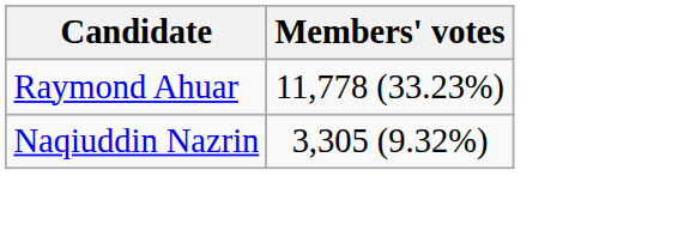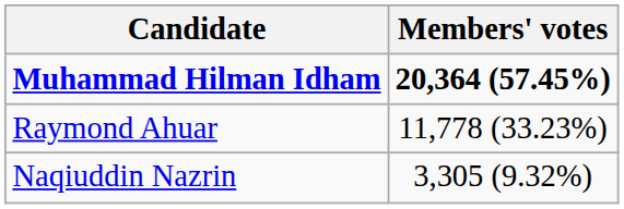 <table class=wikitable style=text-align:center>
 <tr>
 <th>Candidate</th>
 <th>Members' votes</th>
+</tr>
+<tr>
+<td align=left><strong><a href='#'>Muhammad Hilman Idham</a></strong></td>
+<td><strong>20,364 (57.45%)</strong></td>
 </tr>
 <tr>
 <td align=left><a href='#'>Raymond Ahuar</a></td>
 <td>11,778 (33.23%)</td>
 </tr>
 <tr>
 <td align=left><a href='#'>Naqiuddin Nazrin</a></td>
 <td>3,305 (9.32%)</td>
 </tr>
 </table>
